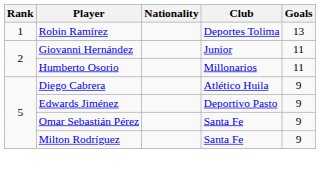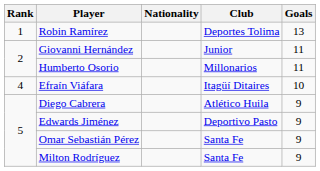 <table class="wikitable" border="1">
 <tr>
 <th>Rank</th>
 <th>Player</th>
 <th>Nationality</th>
 <th>Club</th>
 <th>Goals</th>
 </tr>
 <tr>
 <td align=center>1</td>
 <td><a href='#'>Robin Ramírez</a></td>
 <td></td>
 <td><a href='#'>Deportes Tolima</a></td>
 <td align=center>13</td>
 </tr>
 <tr>
 <td align=center rowspan=2>2</td>
 <td><a href='#'>Giovanni Hernández</a></td>
 <td></td>
 <td><a href='#'>Junior</a></td>
 <td align=center>11</td>
 </tr>
 <tr>
 <td><a href='#'>Humberto Osorio</a></td>
 <td></td>
 <td><a href='#'>Millonarios</a></td>
 <td align=center>11</td>
 </tr>
 <tr>
+<td align=center>4</td>
+<td><a href='#'>Efraín Viáfara</a></td>
+<td></td>
+<td><a href='#'>Itagüí Ditaires</a></td>
+<td align=center>10</td>
+</tr>
+<tr>
 <td align=center rowspan=4>5</td>
 <td><a href='#'>Diego Cabrera</a></td>
 <td></td>
 <td><a href='#'>Atlético Huila</a></td>
 <td align=center>9</td>
 </tr>
 <tr>
 <td><a href='#'>Edwards Jiménez</a></td>
 <td></td>
 <td><a href='#'>Deportivo Pasto</a></td>
 <td align=center>9</td>
 </tr>
 <tr>
 <td><a href='#'>Omar Sebastián Pérez</a></td>
 <td></td>
 <td><a href='#'>Santa Fe</a></td>
 <td align=center>9</td>
 </tr>
 <tr>
 <td><a href='#'>Milton Rodríguez</a></td>
 <td></td>
 <td><a href='#'>Santa Fe</a></td>
 <td align=center>9</td>
 </tr>
 </table>
